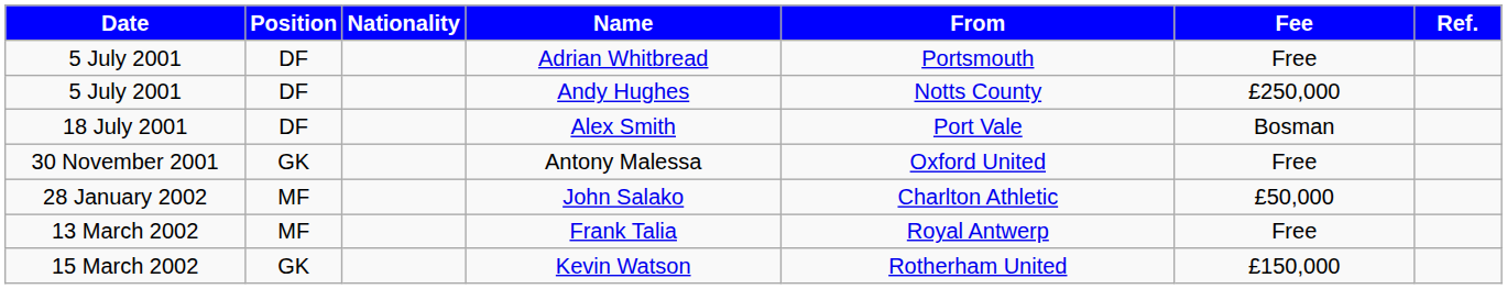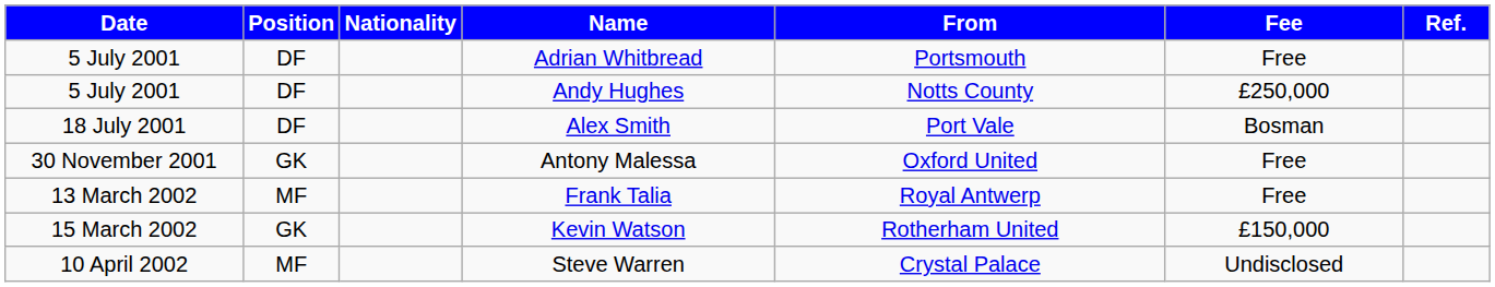 <table class="wikitable"  style="text-align:center; font-size:90%; ">
 <tr>
 <th style="background:#00f; color:white; width:150px;">Date</th>
 <th style="background:#00f; color:white; width:50px;">Position</th>
 <th style="background:#00f; color:white; width:50px;">Nationality</th>
 <th style="background:#00f; color:white; width:200px;">Name</th>
 <th style="background:#00f; color:white; width:250px;">From</th>
 <th style="background:#00f; color:white; width:150px;">Fee</th>
 <th style="background:#00f; color:white; width:50px;">Ref.</th>
 </tr>
 <tr>
 <td>5 July 2001</td>
 <td>DF</td>
 <td></td>
 <td><a href='#'>Adrian Whitbread</a></td>
 <td><a href='#'>Portsmouth</a></td>
 <td>Free</td>
 <td></td>
 </tr>
 <tr>
 <td>5 July 2001</td>
 <td>DF</td>
 <td></td>
 <td><a href='#'>Andy Hughes</a></td>
 <td><a href='#'>Notts County</a></td>
 <td>£250,000 </td>
 <td></td>
 </tr>
 <tr>
 <td>18 July 2001</td>
 <td>DF</td>
 <td></td>
 <td><a href='#'>Alex Smith</a></td>
 <td><a href='#'>Port Vale</a></td>
 <td>Bosman</td>
 <td></td>
 </tr>
 <tr>
 <td>30 November 2001</td>
 <td>GK</td>
 <td></td>
 <td>Antony Malessa</td>
 <td><a href='#'>Oxford United</a></td>
 <td>Free</td>
 <td></td>
 </tr>
 <tr>
-<td>28 January 2002</td>
-<td>MF</td>
-<td></td>
-<td><a href='#'>John Salako</a></td>
-<td><a href='#'>Charlton Athletic</a></td>
-<td>£50,000</td>
-<td></td>
-</tr>
-<tr>
 <td>13 March 2002</td>
 <td>MF</td>
 <td></td>
 <td><a href='#'>Frank Talia</a></td>
 <td><a href='#'>Royal Antwerp</a></td>
 <td>Free</td>
 <td></td>
 </tr>
 <tr>
 <td>15 March 2002</td>
 <td>GK</td>
 <td></td>
 <td><a href='#'>Kevin Watson</a></td>
 <td><a href='#'>Rotherham United</a></td>
 <td>£150,000</td>
 <td></td>
 </tr>
+<tr>
+<td>10 April 2002</td>
+<td>MF</td>
+<td></td>
+<td>Steve Warren</td>
+<td><a href='#'>Crystal Palace</a></td>
+<td>Undisclosed</td>
+<td></td>
+</tr>
 </table>
